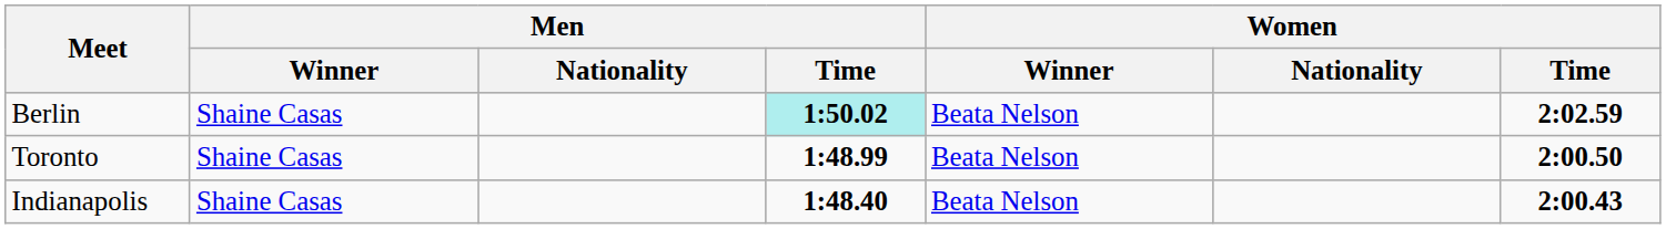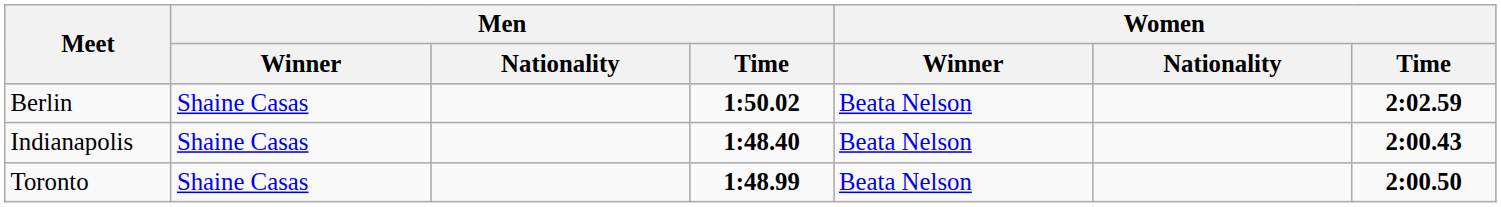 <table class="wikitable">
 <tr>
 <th width=100 rowspan=2>Meet</th>
 <th colspan=3>Men</th>
 <th colspan=3>Women</th>
 </tr>
 <tr>
 <th width=160>Winner</th>
 <th width=160>Nationality</th>
 <th width=85>Time</th>
 <th width=160>Winner</th>
 <th width=160>Nationality</th>
 <th width=85>Time</th>
 </tr>
 <tr>
 <td>Berlin</td>
 <td><a href='#'>Shaine Casas</a></td>
 <td></td>
-<td align=center style="background: paleturquoise;"><strong>1:50.02</strong></td>
+<td align=center><strong>1:50.02</strong></td>
 <td><a href='#'>Beata Nelson</a></td>
 <td></td>
 <td align=center><strong>2:02.59</strong></td>
+</tr>
+<tr>
+<td>Indianapolis</td>
+<td><a href='#'>Shaine Casas</a></td>
+<td></td>
+<td align=center><strong>1:48.40</strong></td>
+<td><a href='#'>Beata Nelson</a></td>
+<td></td>
+<td align=center><strong>2:00.43</strong></td>
 </tr>
 <tr>
 <td>Toronto</td>
 <td><a href='#'>Shaine Casas</a></td>
 <td></td>
 <td align=center><strong>1:48.99</strong></td>
 <td><a href='#'>Beata Nelson</a></td>
 <td></td>
 <td align=center><strong>2:00.50</strong></td>
 </tr>
-<tr>
-<td>Indianapolis</td>
-<td><a href='#'>Shaine Casas</a></td>
-<td></td>
-<td align=center><strong>1:48.40</strong></td>
-<td><a href='#'>Beata Nelson</a></td>
-<td></td>
-<td align=center><strong>2:00.43</strong></td>
-</tr>
 </table>
